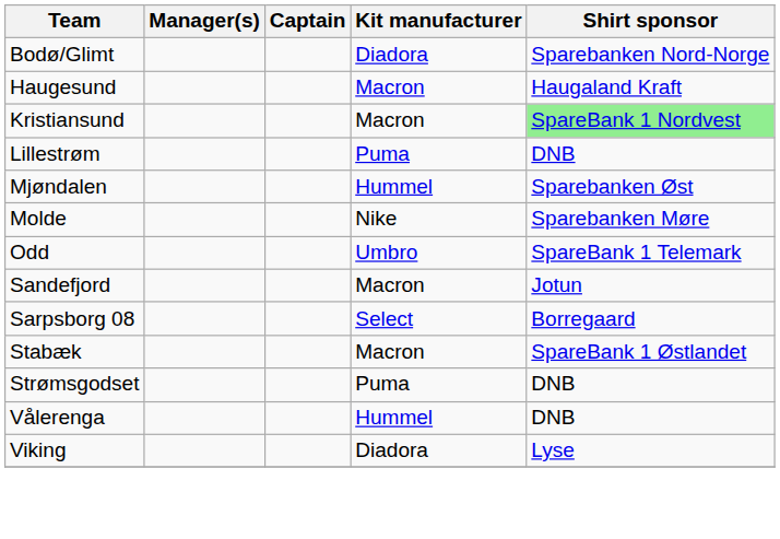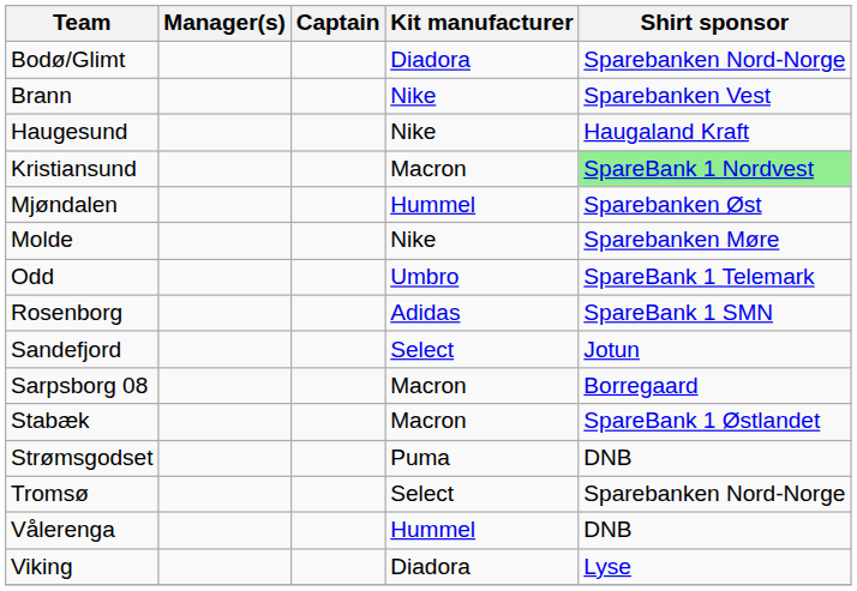 <table class="wikitable sortable" border="1">
 <tr>
 <th>Team</th>
 <th>Manager(s)</th>
 <th>Captain</th>
 <th>Kit manufacturer</th>
 <th>Shirt sponsor</th>
 </tr>
 <tr>
 <td>Bodø/Glimt</td>
 <td> </td>
 <td> <br> </td>
 <td><a href='#'>Diadora</a></td>
 <td><a href='#'>Sparebanken Nord-Norge</a></td>
 </tr>
 <tr>
+<td>Brann</td>
+<td> </td>
+<td> </td>
+<td><a href='#'>Nike</a></td>
+<td><a href='#'>Sparebanken Vest</a></td>
+</tr>
+<tr>
 <td>Haugesund</td>
 <td> </td>
 <td> </td>
-<td><a href='#'>Macron</a></td>
+<td>Nike</td>
 <td><a href='#'>Haugaland Kraft</a></td>
 </tr>
 <tr>
 <td>Kristiansund</td>
 <td> </td>
 <td> </td>
 <td>Macron</td>
 <td style="background: lightgreen;"><a href='#'>SpareBank 1 Nordvest</a></td>
-</tr>
-<tr>
-<td>Lillestrøm</td>
-<td> </td>
-<td> </td>
-<td><a href='#'>Puma</a></td>
-<td><a href='#'>DNB</a></td>
 </tr>
 <tr>
 <td>Mjøndalen</td>
 <td> </td>
 <td> </td>
 <td><a href='#'>Hummel</a></td>
 <td><a href='#'>Sparebanken Øst</a></td>
 </tr>
 <tr>
 <td>Molde</td>
 <td> </td>
 <td> </td>
 <td>Nike</td>
 <td><a href='#'>Sparebanken Møre</a></td>
 </tr>
 <tr>
 <td>Odd</td>
 <td> </td>
 <td> </td>
 <td><a href='#'>Umbro</a></td>
 <td><a href='#'>SpareBank 1 Telemark</a></td>
 </tr>
 <tr>
+<td>Rosenborg</td>
+<td> </td>
+<td> <br> </td>
+<td><a href='#'>Adidas</a></td>
+<td><a href='#'>SpareBank 1 SMN</a></td>
+</tr>
+<tr>
 <td>Sandefjord</td>
 <td>  <br>  </td>
 <td> </td>
-<td>Macron</td>
+<td><a href='#'>Select</a></td>
 <td><a href='#'>Jotun</a></td>
 </tr>
 <tr>
 <td>Sarpsborg 08</td>
 <td> </td>
 <td> </td>
-<td><a href='#'>Select</a></td>
+<td>Macron</td>
 <td><a href='#'>Borregaard</a></td>
 </tr>
 <tr>
 <td>Stabæk</td>
 <td> </td>
 <td> </td>
 <td>Macron</td>
 <td><a href='#'>SpareBank 1 Østlandet</a></td>
 </tr>
 <tr>
 <td>Strømsgodset</td>
 <td> <br>  </td>
 <td> </td>
 <td>Puma</td>
 <td>DNB</td>
+</tr>
+<tr>
+<td>Tromsø</td>
+<td> </td>
+<td> </td>
+<td>Select</td>
+<td>Sparebanken Nord-Norge</td>
 </tr>
 <tr>
 <td>Vålerenga</td>
 <td> </td>
 <td> </td>
 <td><a href='#'>Hummel</a></td>
 <td>DNB</td>
 </tr>
 <tr>
 <td>Viking</td>
 <td>  <br>  </td>
 <td> </td>
 <td>Diadora</td>
 <td><a href='#'>Lyse</a></td>
 </tr>
 <tr>
 </tr>
 </table>
